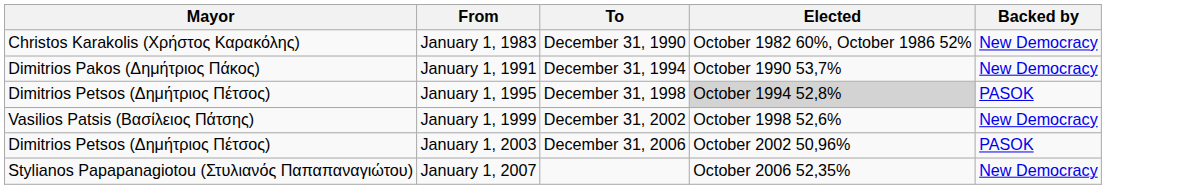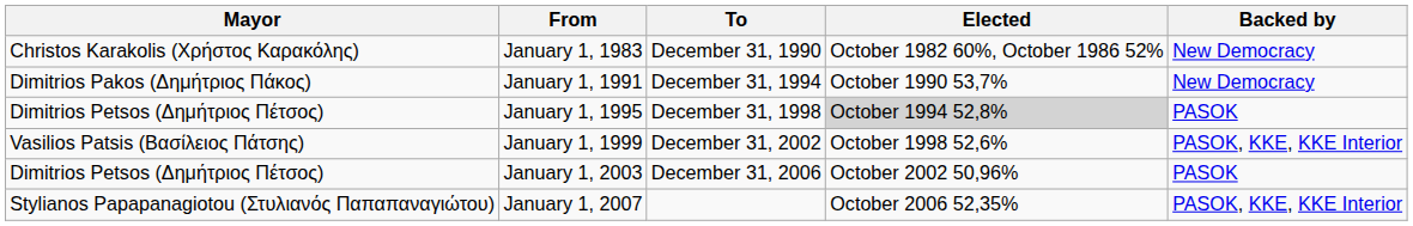 <table class="wikitable">
 <tr>
 <th>Mayor</th>
 <th>From</th>
 <th>To</th>
 <th>Elected</th>
 <th>Backed by</th>
 </tr>
 <tr>
 <td>Christos Karakolis (Χρήστος Καρακόλης)</td>
 <td>January 1, 1983</td>
 <td>December 31, 1990</td>
 <td>October 1982 60%, October 1986 52%</td>
 <td><a href='#'>New Democracy</a></td>
 </tr>
 <tr>
 <td>Dimitrios Pakos (Δημήτριος Πάκος)</td>
 <td>January 1, 1991</td>
 <td>December 31, 1994</td>
 <td>October 1990 53,7%</td>
 <td><a href='#'>New Democracy</a></td>
 </tr>
 <tr>
 <td>Dimitrios Petsos (Δημήτριος Πέτσος)</td>
 <td>January 1, 1995</td>
 <td>December 31, 1998</td>
 <td style="background: lightgrey;">October 1994 52,8%</td>
 <td><a href='#'>PASOK</a></td>
 </tr>
 <tr>
 <td>Vasilios Patsis (Βασίλειος Πάτσης)</td>
 <td>January 1, 1999</td>
 <td>December 31, 2002</td>
 <td>October 1998 52,6%</td>
-<td><a href='#'>New Democracy</a></td>
+<td><a href='#'>PASOK</a>, <a href='#'>KKE</a>, <a href='#'>KKE Interior</a></td>
 </tr>
 <tr>
 <td>Dimitrios Petsos (Δημήτριος Πέτσος)</td>
 <td>January 1, 2003</td>
 <td>December 31, 2006</td>
 <td>October 2002 50,96%</td>
 <td><a href='#'>PASOK</a></td>
 </tr>
 <tr>
 <td>Stylianos Papapanagiotou (Στυλιανός Παπαπαναγιώτου)</td>
 <td>January 1, 2007</td>
 <td></td>
 <td>October 2006 52,35%</td>
-<td><a href='#'>New Democracy</a></td>
+<td><a href='#'>PASOK</a>, <a href='#'>KKE</a>, <a href='#'>KKE Interior</a></td>
 </tr>
 </table>
